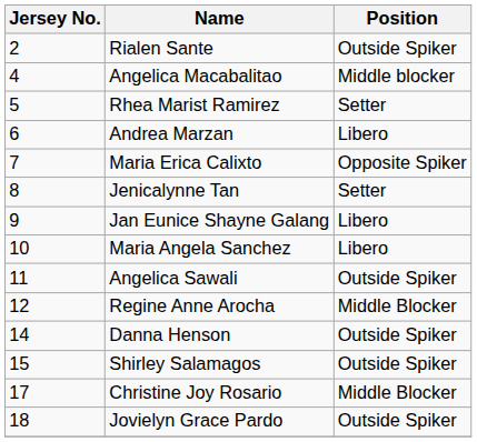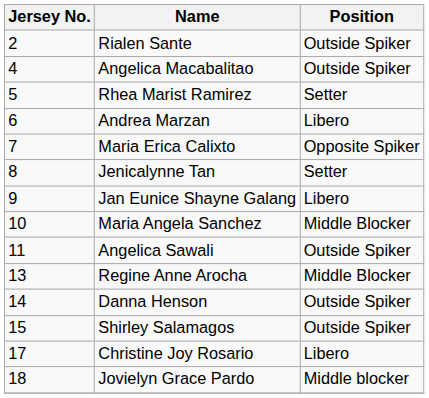 <table class="wikitable">
 <tr>
 <th>Jersey No.</th>
 <th>Name</th>
 <th>Position</th>
 </tr>
 <tr>
 <td>2</td>
 <td>Rialen Sante</td>
 <td>Outside Spiker</td>
 </tr>
 <tr>
 <td>4</td>
 <td>Angelica Macabalitao</td>
-<td>Middle blocker</td>
+<td>Outside Spiker</td>
 </tr>
 <tr>
 <td>5</td>
 <td>Rhea Marist Ramirez</td>
 <td>Setter</td>
 </tr>
 <tr>
 <td>6</td>
 <td>Andrea Marzan</td>
 <td>Libero</td>
 </tr>
 <tr>
 <td>7</td>
 <td>Maria Erica Calixto</td>
 <td>Opposite Spiker</td>
 </tr>
 <tr>
 <td>8</td>
 <td>Jenicalynne Tan</td>
 <td>Setter</td>
 </tr>
 <tr>
 <td>9</td>
 <td>Jan Eunice Shayne Galang</td>
 <td>Libero</td>
 </tr>
 <tr>
 <td>10</td>
 <td>Maria Angela Sanchez</td>
-<td>Libero</td>
+<td>Middle Blocker</td>
 </tr>
 <tr>
 <td>11</td>
 <td>Angelica Sawali</td>
 <td>Outside Spiker</td>
 </tr>
 <tr>
-<td>12</td>
+<td>13</td>
 <td>Regine Anne Arocha</td>
 <td>Middle Blocker</td>
 </tr>
 <tr>
 <td>14</td>
 <td>Danna Henson</td>
 <td>Outside Spiker</td>
 </tr>
 <tr>
 <td>15</td>
 <td>Shirley Salamagos</td>
 <td>Outside Spiker</td>
 </tr>
 <tr>
 <td>17</td>
 <td>Christine Joy Rosario</td>
-<td>Middle Blocker</td>
+<td>Libero</td>
 </tr>
 <tr>
 <td>18</td>
 <td>Jovielyn Grace Pardo</td>
-<td>Outside Spiker</td>
+<td>Middle blocker</td>
 </tr>
 <tr>
 </tr>
 </table>
